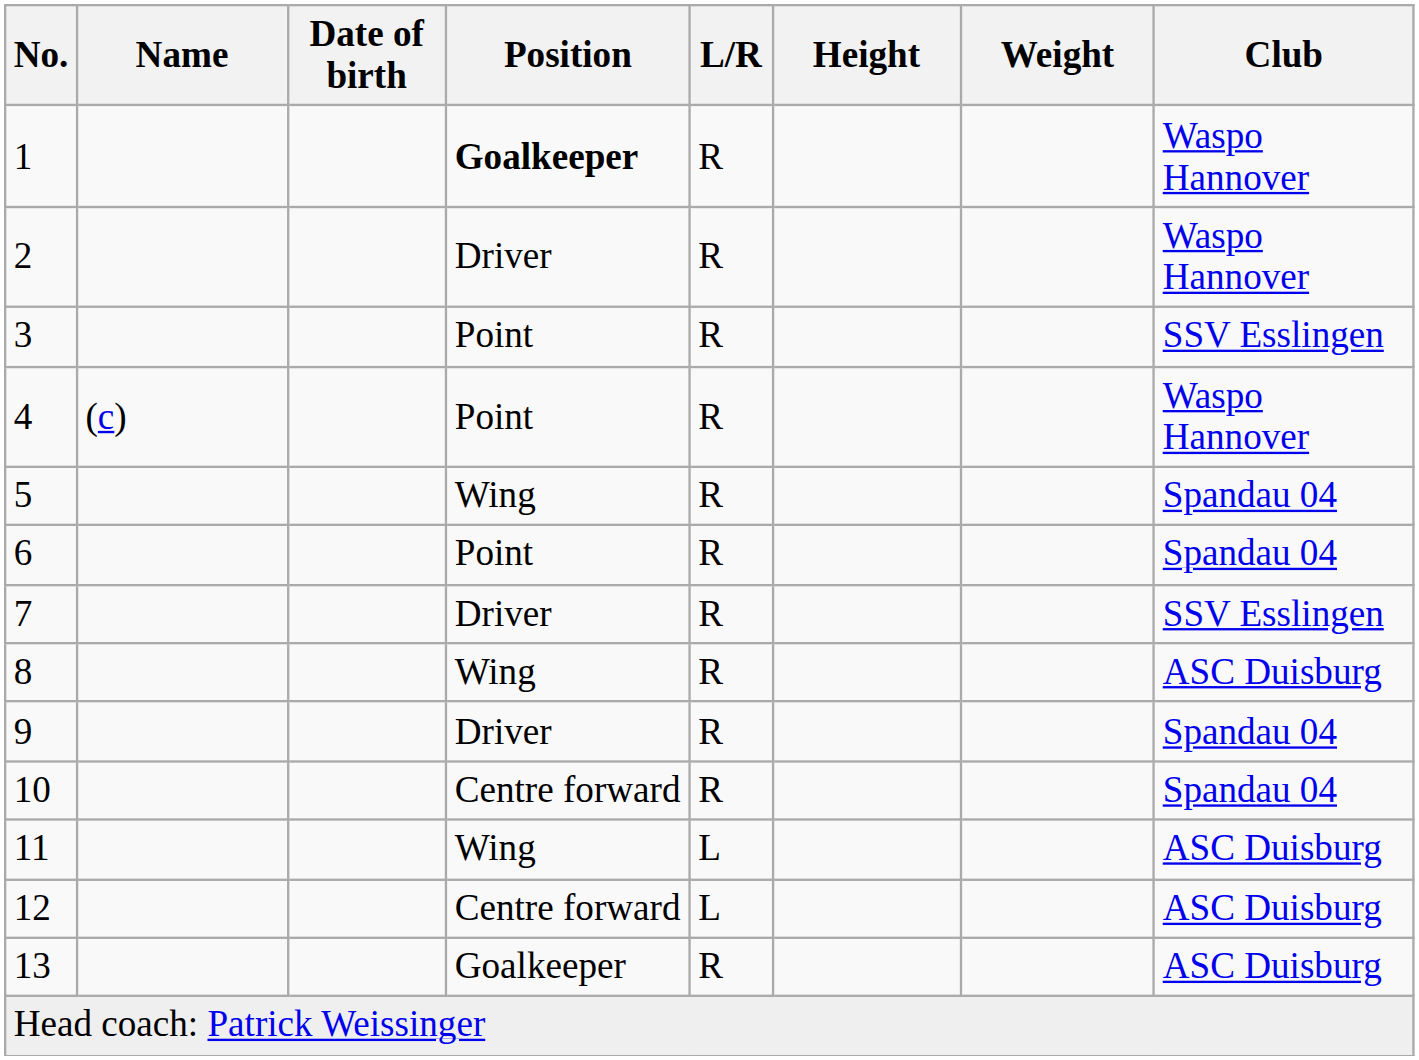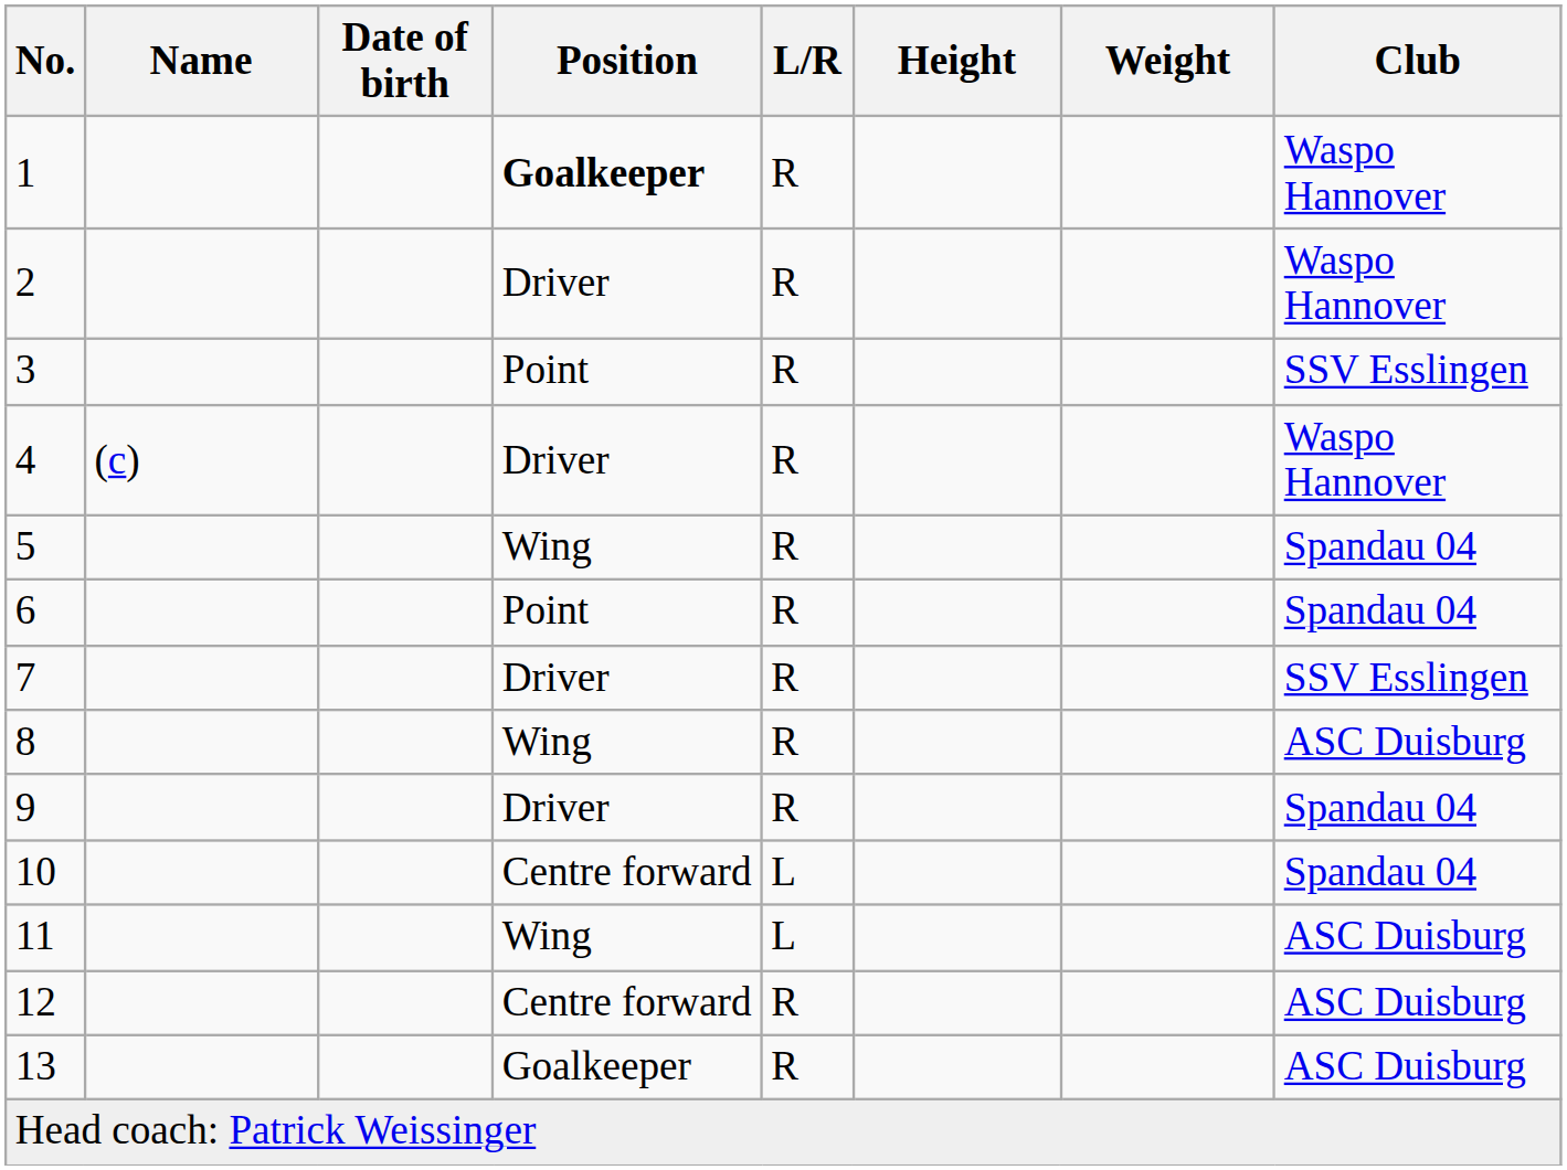 <table class=wikitable sortable style=font-size:100%; text-align:center;>
 <tr>
 <th>No.</th>
 <th style=width:12em>Name</th>
 <th style=width:8em>Date of birth</th>
 <th style=width:9em>Position</th>
 <th style=width:2em>L/R</th>
 <th style=width:9em>Height</th>
 <th style=width:9em>Weight</th>
 <th style=width:13em>Club</th>
 </tr>
 <tr>
 <td>1</td>
 <td align=left></td>
 <td align=right></td>
 <td><strong>Goalkeeper</strong></td>
 <td>R</td>
 <td></td>
 <td></td>
 <td> <a href='#'>Waspo Hannover</a></td>
 </tr>
 <tr>
 <td>2</td>
 <td align=left></td>
 <td align=right></td>
 <td>Driver</td>
 <td>R</td>
 <td></td>
 <td></td>
 <td> <a href='#'>Waspo Hannover</a></td>
 </tr>
 <tr>
 <td>3</td>
 <td align=left></td>
 <td align=right></td>
 <td>Point</td>
 <td>R</td>
 <td></td>
 <td></td>
 <td> <a href='#'>SSV Esslingen</a></td>
 </tr>
 <tr>
 <td>4</td>
 <td align=left> (<a href='#'>c</a>)</td>
 <td align=right></td>
-<td>Point</td>
+<td>Driver</td>
 <td>R</td>
 <td></td>
 <td></td>
 <td> <a href='#'>Waspo Hannover</a></td>
 </tr>
 <tr>
 <td>5</td>
 <td align=left></td>
 <td align=right></td>
 <td>Wing</td>
 <td>R</td>
 <td></td>
 <td></td>
 <td> <a href='#'>Spandau 04</a></td>
 </tr>
 <tr>
 <td>6</td>
 <td align=left></td>
 <td align=right></td>
 <td>Point</td>
 <td>R</td>
 <td></td>
 <td></td>
 <td> <a href='#'>Spandau 04</a></td>
 </tr>
 <tr>
 <td>7</td>
 <td align=left></td>
 <td align=right></td>
 <td>Driver</td>
 <td>R</td>
 <td></td>
 <td></td>
 <td> <a href='#'>SSV Esslingen</a></td>
 </tr>
 <tr>
 <td>8</td>
 <td align=left></td>
 <td align=right></td>
 <td>Wing</td>
 <td>R</td>
 <td></td>
 <td></td>
 <td> <a href='#'>ASC Duisburg</a></td>
 </tr>
 <tr>
 <td>9</td>
 <td align=left></td>
 <td align=right></td>
 <td>Driver</td>
 <td>R</td>
 <td></td>
 <td></td>
 <td> <a href='#'>Spandau 04</a></td>
 </tr>
 <tr>
 <td>10</td>
 <td align=left></td>
 <td align=right></td>
 <td>Centre forward</td>
-<td>R</td>
+<td>L</td>
 <td></td>
 <td></td>
 <td> <a href='#'>Spandau 04</a></td>
 </tr>
 <tr>
 <td>11</td>
 <td align=left></td>
 <td align=right></td>
 <td>Wing</td>
 <td>L</td>
 <td></td>
 <td></td>
 <td> <a href='#'>ASC Duisburg</a></td>
 </tr>
 <tr>
 <td>12</td>
 <td align=left></td>
 <td align=right></td>
 <td>Centre forward</td>
-<td>L</td>
+<td>R</td>
 <td></td>
 <td></td>
 <td> <a href='#'>ASC Duisburg</a></td>
 </tr>
 <tr>
 <td>13</td>
 <td align=left></td>
 <td align=right></td>
 <td>Goalkeeper</td>
 <td>R</td>
 <td></td>
 <td></td>
 <td> <a href='#'>ASC Duisburg</a></td>
 </tr>
 <tr style="background:#efefef;">
 <td colspan="8" style="text-align:left;">Head coach: <a href='#'>Patrick Weissinger</a></td>
 </tr>
 </table>
